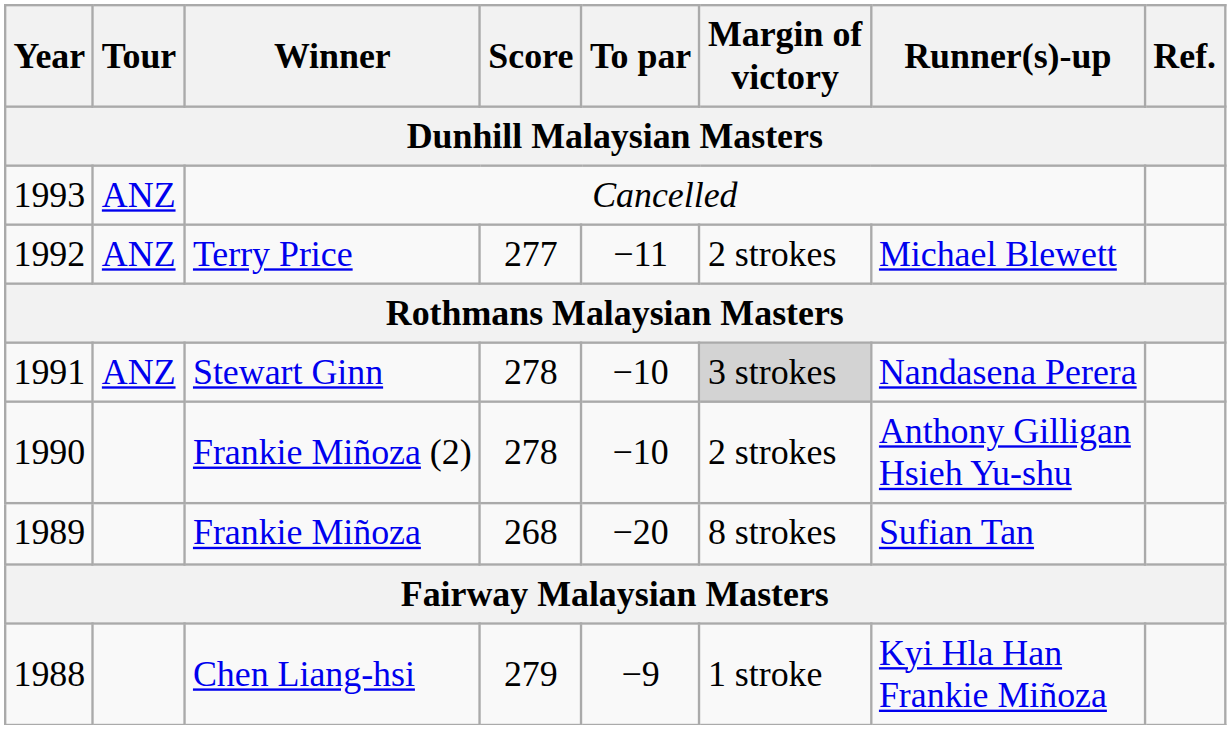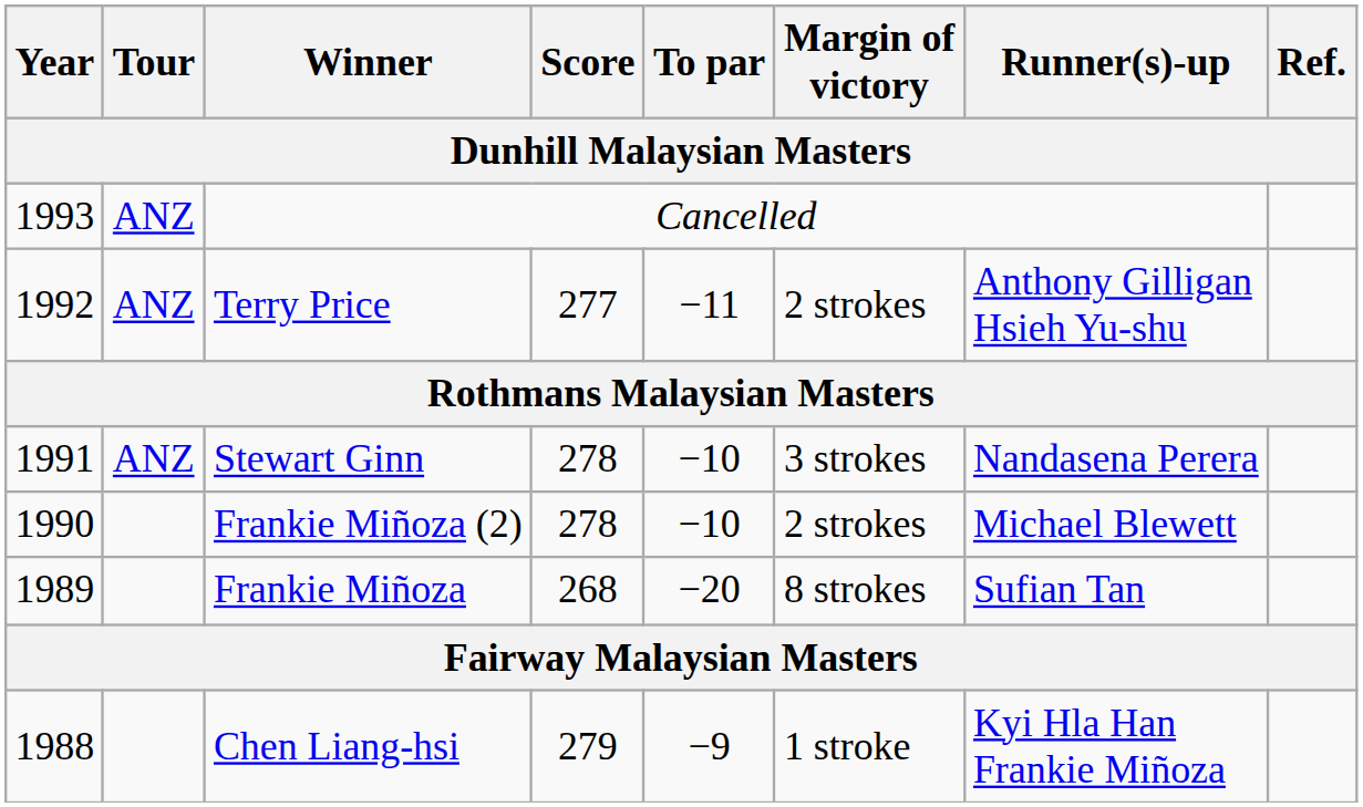 <table class="wikitable" style="font-size:95%">
 <tr>
 <th>Year</th>
 <th>Tour</th>
 <th>Winner</th>
 <th>Score</th>
 <th>To par</th>
 <th>Margin of<br>victory</th>
 <th>Runner(s)-up</th>
 <th>Ref.</th>
 </tr>
 <tr>
 <th colspan=8>Dunhill Malaysian Masters</th>
 </tr>
 <tr>
 <td>1993</td>
 <td><a href='#'>ANZ</a></td>
 <td colspan=5 align=center><em>Cancelled</em></td>
 <td></td>
 </tr>
 <tr>
 <td>1992</td>
 <td><a href='#'>ANZ</a></td>
 <td> <a href='#'>Terry Price</a></td>
 <td align=center>277</td>
 <td align=center>−11</td>
 <td>2 strokes</td>
-<td> <a href='#'>Michael Blewett</a></td>
+<td> <a href='#'>Anthony Gilligan</a><br> <a href='#'>Hsieh Yu-shu</a></td>
 <td></td>
 </tr>
 <tr>
 <th colspan=78>Rothmans Malaysian Masters</th>
 </tr>
 <tr>
 <td>1991</td>
 <td><a href='#'>ANZ</a></td>
 <td> <a href='#'>Stewart Ginn</a></td>
 <td align=center>278</td>
 <td align=center>−10</td>
-<td style="background: lightgrey;">3 strokes</td>
+<td>3 strokes</td>
 <td> <a href='#'>Nandasena Perera</a></td>
 <td></td>
 </tr>
 <tr>
 <td>1990</td>
 <td></td>
 <td> <a href='#'>Frankie Miñoza</a> (2)</td>
 <td align=center>278</td>
 <td align=center>−10</td>
 <td>2 strokes</td>
-<td> <a href='#'>Anthony Gilligan</a><br> <a href='#'>Hsieh Yu-shu</a></td>
+<td> <a href='#'>Michael Blewett</a></td>
 <td></td>
 </tr>
 <tr>
 <td>1989</td>
 <td></td>
 <td> <a href='#'>Frankie Miñoza</a></td>
 <td align=center>268</td>
 <td align=center>−20</td>
 <td>8 strokes</td>
 <td> <a href='#'>Sufian Tan</a></td>
 <td></td>
 </tr>
 <tr>
 <th colspan=8>Fairway Malaysian Masters</th>
 </tr>
 <tr>
 <td>1988</td>
 <td></td>
 <td> <a href='#'>Chen Liang-hsi</a></td>
 <td align=center>279</td>
 <td align=center>−9</td>
 <td>1 stroke</td>
 <td> <a href='#'>Kyi Hla Han</a><br> <a href='#'>Frankie Miñoza</a></td>
 <td></td>
 </tr>
 </table>
